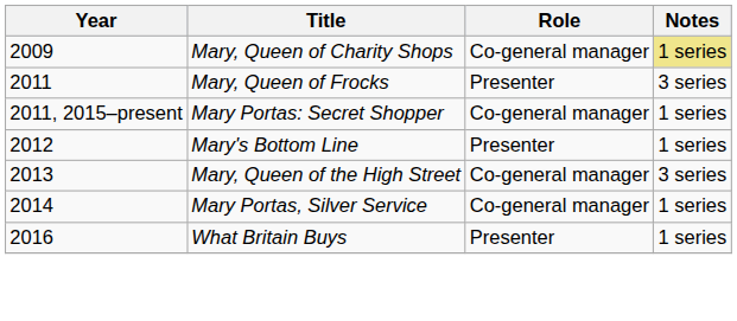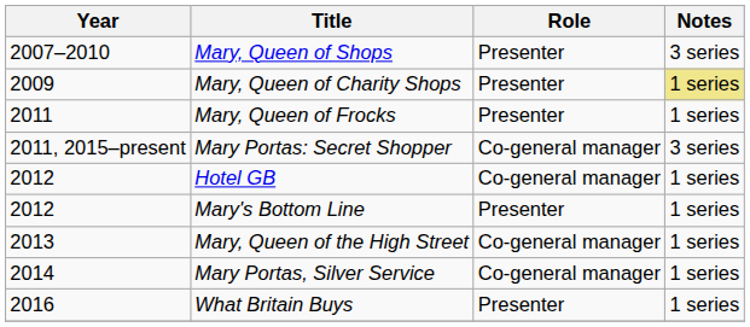 <table class="wikitable">
 <tr style="background:#b0c4de; text-align:center;">
 <th>Year</th>
 <th>Title</th>
 <th>Role</th>
 <th>Notes</th>
 </tr>
 <tr>
+<td>2007–2010</td>
+<td><em><a href='#'>Mary, Queen of Shops</a></em></td>
+<td>Presenter</td>
+<td>3 series</td>
+</tr>
+<tr>
 <td>2009</td>
 <td><em>Mary, Queen of Charity Shops</em></td>
-<td>Co-general manager</td>
+<td>Presenter</td>
 <td style="background: khaki;">1 series</td>
 </tr>
 <tr>
 <td>2011</td>
 <td><em>Mary, Queen of Frocks</em></td>
 <td>Presenter</td>
-<td>3 series</td>
+<td>1 series</td>
 </tr>
 <tr>
 <td>2011, 2015–present</td>
 <td><em>Mary Portas: Secret Shopper</em></td>
+<td>Co-general manager</td>
+<td>3 series</td>
+</tr>
+<tr>
+<td>2012</td>
+<td><em><a href='#'>Hotel GB</a></em></td>
 <td>Co-general manager</td>
 <td>1 series</td>
 </tr>
 <tr>
 <td>2012</td>
 <td><em>Mary's Bottom Line</em></td>
 <td>Presenter</td>
 <td>1 series</td>
 </tr>
 <tr>
 <td>2013</td>
 <td><em>Mary, Queen of the High Street</em></td>
 <td>Co-general manager</td>
-<td>3 series</td>
+<td>1 series</td>
 </tr>
 <tr>
 <td>2014</td>
 <td><em>Mary Portas, Silver Service</em></td>
 <td>Co-general manager</td>
 <td>1 series</td>
 </tr>
 <tr>
 <td>2016</td>
 <td><em>What Britain Buys</em></td>
 <td>Presenter</td>
 <td>1 series</td>
 </tr>
 <tr>
 </tr>
 </table>
